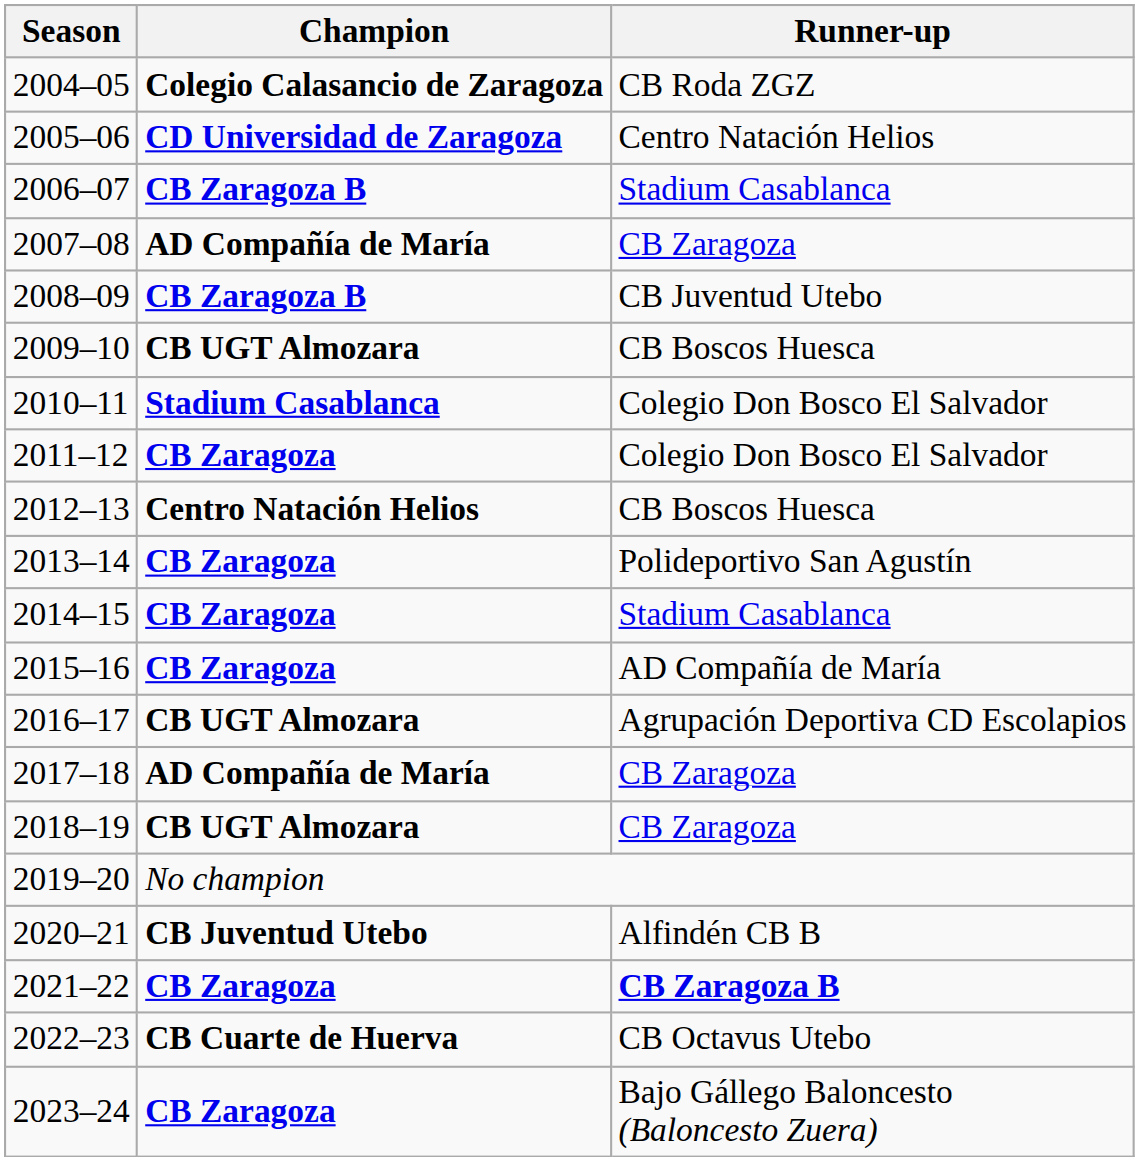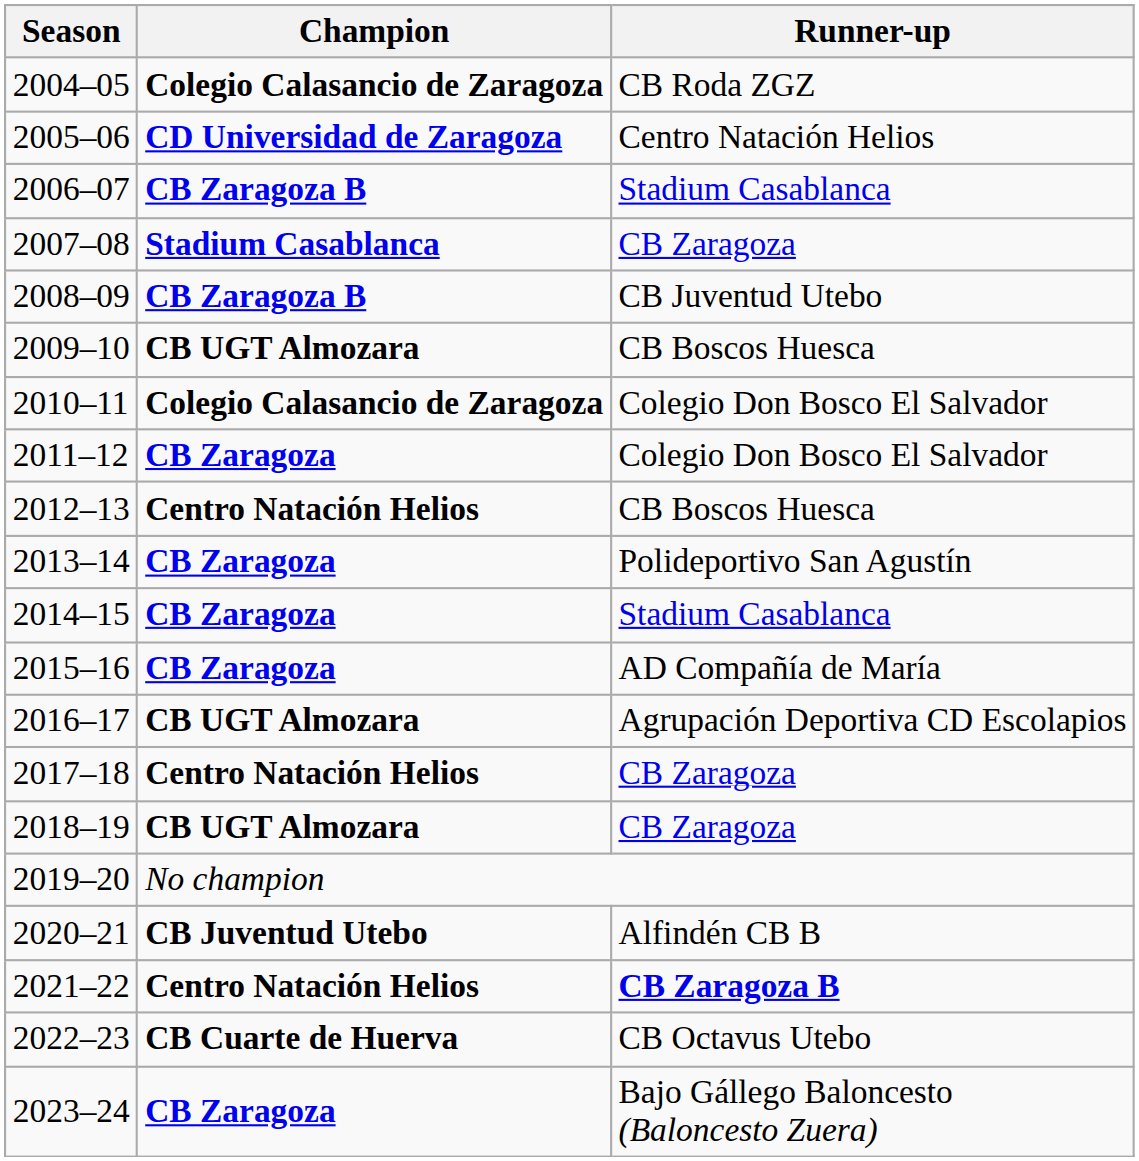 <table class="wikitable">
 <tr>
 <th>Season</th>
 <th>Champion</th>
 <th>Runner-up</th>
 </tr>
 <tr>
 <td>2004–05</td>
 <td><strong>Colegio Calasancio de Zaragoza</strong></td>
 <td>CB Roda ZGZ</td>
 </tr>
 <tr>
 <td>2005–06</td>
 <td><strong><a href='#'>CD Universidad de Zaragoza</a></strong></td>
 <td>Centro Natación Helios</td>
 </tr>
 <tr>
 <td>2006–07</td>
 <td><strong><a href='#'>CB Zaragoza B</a></strong></td>
 <td><a href='#'>Stadium Casablanca</a></td>
 </tr>
 <tr>
 <td>2007–08</td>
-<td><strong>AD Compañía de María</strong></td>
+<td><strong><a href='#'>Stadium Casablanca</a></strong></td>
 <td><a href='#'>CB Zaragoza</a></td>
 </tr>
 <tr>
 <td>2008–09</td>
 <td><strong><a href='#'>CB Zaragoza B</a></strong></td>
 <td>CB Juventud Utebo</td>
 </tr>
 <tr>
 <td>2009–10</td>
 <td><strong>CB UGT Almozara</strong></td>
 <td>CB Boscos Huesca</td>
 </tr>
 <tr>
 <td>2010–11</td>
-<td><strong><a href='#'>Stadium Casablanca</a></strong></td>
+<td><strong>Colegio Calasancio de Zaragoza</strong></td>
 <td>Colegio Don Bosco El Salvador</td>
 </tr>
 <tr>
 <td>2011–12</td>
 <td><strong><a href='#'>CB Zaragoza</a></strong></td>
 <td>Colegio Don Bosco El Salvador</td>
 </tr>
 <tr>
 <td>2012–13</td>
 <td><strong>Centro Natación Helios</strong></td>
 <td>CB Boscos Huesca</td>
 </tr>
 <tr>
 <td>2013–14</td>
 <td><strong><a href='#'>CB Zaragoza</a></strong></td>
 <td>Polideportivo San Agustín</td>
 </tr>
 <tr>
 <td>2014–15</td>
 <td><strong><a href='#'>CB Zaragoza</a></strong></td>
 <td><a href='#'>Stadium Casablanca</a></td>
 </tr>
 <tr>
 <td>2015–16</td>
 <td><strong><a href='#'>CB Zaragoza</a></strong></td>
 <td>AD Compañía de María</td>
 </tr>
 <tr>
 <td>2016–17</td>
 <td><strong>CB UGT Almozara</strong></td>
 <td>Agrupación Deportiva CD Escolapios</td>
 </tr>
 <tr>
 <td>2017–18</td>
-<td><strong>AD Compañía de María</strong></td>
+<td><strong>Centro Natación Helios</strong></td>
 <td><a href='#'>CB Zaragoza</a></td>
 </tr>
 <tr>
 <td>2018–19</td>
 <td><strong>CB UGT Almozara</strong></td>
 <td><a href='#'>CB Zaragoza</a></td>
 </tr>
 <tr>
 <td>2019–20</td>
 <td colspan="2"><em>No champion</em></td>
 </tr>
 <tr>
 <td>2020–21</td>
 <td><strong>CB Juventud Utebo</strong></td>
 <td>Alfindén CB B</td>
 </tr>
 <tr>
 <td>2021–22</td>
-<td><strong><a href='#'>CB Zaragoza</a></strong></td>
+<td><strong>Centro Natación Helios</strong></td>
 <td><strong><a href='#'>CB Zaragoza B</a></strong></td>
 </tr>
 <tr>
 <td>2022–23</td>
 <td><strong>CB Cuarte de Huerva</strong></td>
 <td>CB Octavus Utebo</td>
 </tr>
 <tr>
 <td>2023–24</td>
 <td><strong><a href='#'>CB Zaragoza</a></strong></td>
 <td>Bajo Gállego Baloncesto<br><em>(Baloncesto Zuera)</em></td>
 </tr>
 </table>
